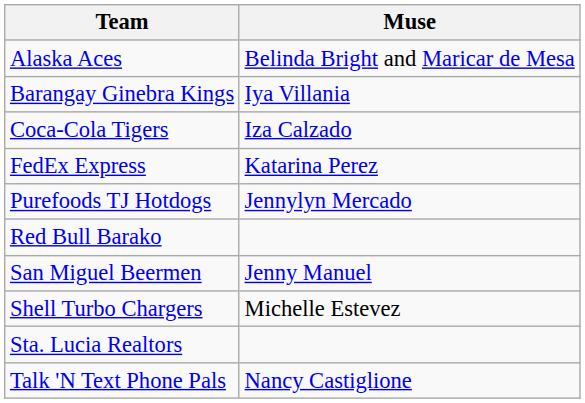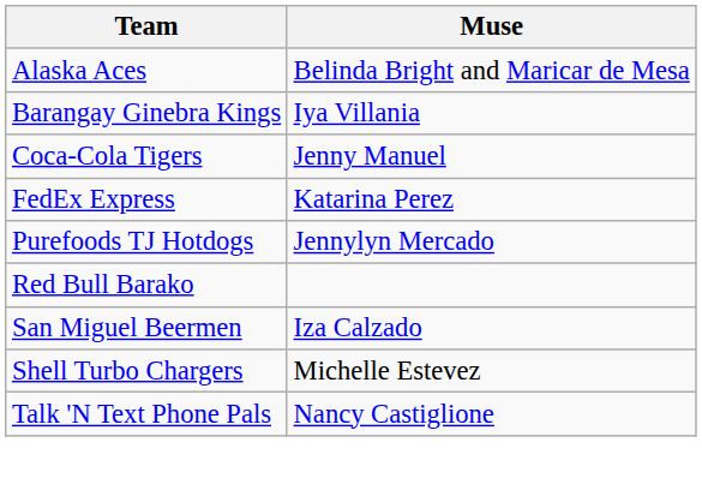 <table class="wikitable sortable sortable">
 <tr>
 <th style= width="45%">Team</th>
 <th style= width="55%">Muse</th>
 </tr>
 <tr>
 <td><a href='#'>Alaska Aces</a></td>
 <td><a href='#'>Belinda Bright</a> and <a href='#'>Maricar de Mesa</a></td>
 </tr>
 <tr>
 <td><a href='#'>Barangay Ginebra Kings</a></td>
 <td><a href='#'>Iya Villania</a></td>
 </tr>
 <tr>
 <td><a href='#'>Coca-Cola Tigers</a></td>
-<td><a href='#'>Iza Calzado</a></td>
+<td><a href='#'>Jenny Manuel</a></td>
 </tr>
 <tr>
 <td><a href='#'>FedEx Express</a></td>
 <td><a href='#'>Katarina Perez</a></td>
 </tr>
 <tr>
 <td><a href='#'>Purefoods TJ Hotdogs</a></td>
 <td><a href='#'>Jennylyn Mercado</a></td>
 </tr>
 <tr>
 <td><a href='#'>Red Bull Barako</a></td>
 <td></td>
 </tr>
 <tr>
 <td><a href='#'>San Miguel Beermen</a></td>
-<td><a href='#'>Jenny Manuel</a></td>
+<td><a href='#'>Iza Calzado</a></td>
 </tr>
 <tr>
 <td><a href='#'>Shell Turbo Chargers</a></td>
 <td>Michelle Estevez</td>
 </tr>
 <tr>
-<td><a href='#'>Sta. Lucia Realtors</a></td>
-<td></td>
-</tr>
-<tr>
 <td><a href='#'>Talk 'N Text Phone Pals</a></td>
 <td><a href='#'>Nancy Castiglione</a></td>
 </tr>
 </table>
